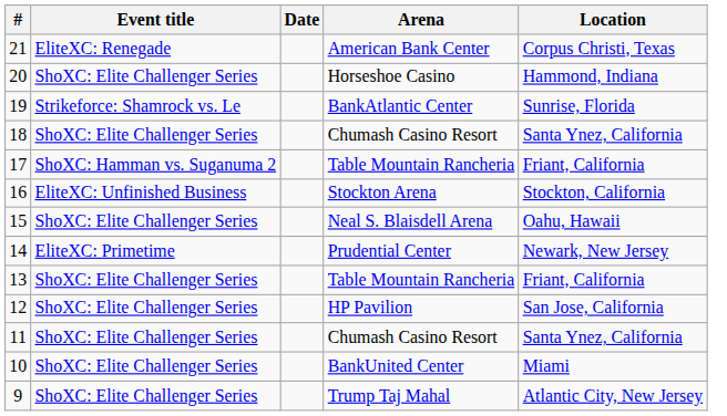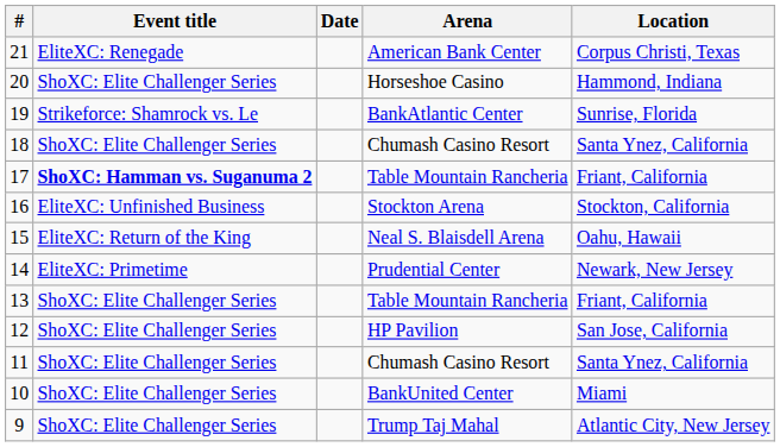 <table class="sortable wikitable succession-box" style="font-size:90%;">
 <tr>
 <th scope="col">#</th>
 <th scope="col">Event title</th>
 <th scope="col">Date</th>
 <th scope="col">Arena</th>
 <th scope="col">Location</th>
 </tr>
 <tr>
 <td align=center>21</td>
 <td><a href='#'>EliteXC: Renegade</a></td>
 <td></td>
 <td><a href='#'>American Bank Center</a></td>
 <td><a href='#'>Corpus Christi, Texas</a></td>
 </tr>
 <tr>
 <td align=center>20</td>
 <td><a href='#'>ShoXC: Elite Challenger Series</a></td>
 <td></td>
 <td>Horseshoe Casino</td>
 <td><a href='#'>Hammond, Indiana</a></td>
 </tr>
 <tr>
 <td align=center>19</td>
 <td><a href='#'>Strikeforce: Shamrock vs. Le</a></td>
 <td></td>
 <td><a href='#'>BankAtlantic Center</a></td>
 <td><a href='#'>Sunrise, Florida</a></td>
 </tr>
 <tr>
 <td align=center>18</td>
 <td><a href='#'>ShoXC: Elite Challenger Series</a></td>
 <td></td>
 <td>Chumash Casino Resort</td>
 <td><a href='#'>Santa Ynez, California</a></td>
 </tr>
 <tr>
 <td align=center>17</td>
-<td><a href='#'>ShoXC: Hamman vs. Suganuma 2</a></td>
+<td><strong><a href='#'>ShoXC: Hamman vs. Suganuma 2</a></strong></td>
 <td></td>
 <td><a href='#'>Table Mountain Rancheria</a></td>
 <td><a href='#'>Friant, California</a></td>
 </tr>
 <tr>
 <td align=center>16</td>
 <td><a href='#'>EliteXC: Unfinished Business</a></td>
 <td></td>
 <td><a href='#'>Stockton Arena</a></td>
 <td><a href='#'>Stockton, California</a></td>
 </tr>
 <tr>
 <td align=center>15</td>
-<td><a href='#'>ShoXC: Elite Challenger Series</a></td>
+<td><a href='#'>EliteXC: Return of the King</a></td>
 <td></td>
 <td><a href='#'>Neal S. Blaisdell Arena</a></td>
 <td><a href='#'>Oahu, Hawaii</a></td>
 </tr>
 <tr>
 <td align=center>14</td>
 <td><a href='#'>EliteXC: Primetime</a></td>
 <td></td>
 <td><a href='#'>Prudential Center</a></td>
 <td><a href='#'>Newark, New Jersey</a></td>
 </tr>
 <tr>
 <td align=center>13</td>
 <td><a href='#'>ShoXC: Elite Challenger Series</a></td>
 <td></td>
 <td><a href='#'>Table Mountain Rancheria</a></td>
 <td><a href='#'>Friant, California</a></td>
 </tr>
 <tr>
 <td align=center>12</td>
 <td><a href='#'>ShoXC: Elite Challenger Series</a></td>
 <td></td>
 <td><a href='#'>HP Pavilion</a></td>
 <td><a href='#'>San Jose, California</a></td>
 </tr>
 <tr>
 <td align=center>11</td>
 <td><a href='#'>ShoXC: Elite Challenger Series</a></td>
 <td></td>
 <td>Chumash Casino Resort</td>
 <td><a href='#'>Santa Ynez, California</a></td>
 </tr>
 <tr>
 <td align=center>10</td>
 <td><a href='#'>ShoXC: Elite Challenger Series</a></td>
 <td></td>
 <td><a href='#'>BankUnited Center</a></td>
 <td><a href='#'>Miami</a></td>
 </tr>
 <tr>
 <td align=center>9</td>
 <td><a href='#'>ShoXC: Elite Challenger Series</a></td>
 <td></td>
 <td><a href='#'>Trump Taj Mahal</a></td>
 <td><a href='#'>Atlantic City, New Jersey</a></td>
 </tr>
 </table>
